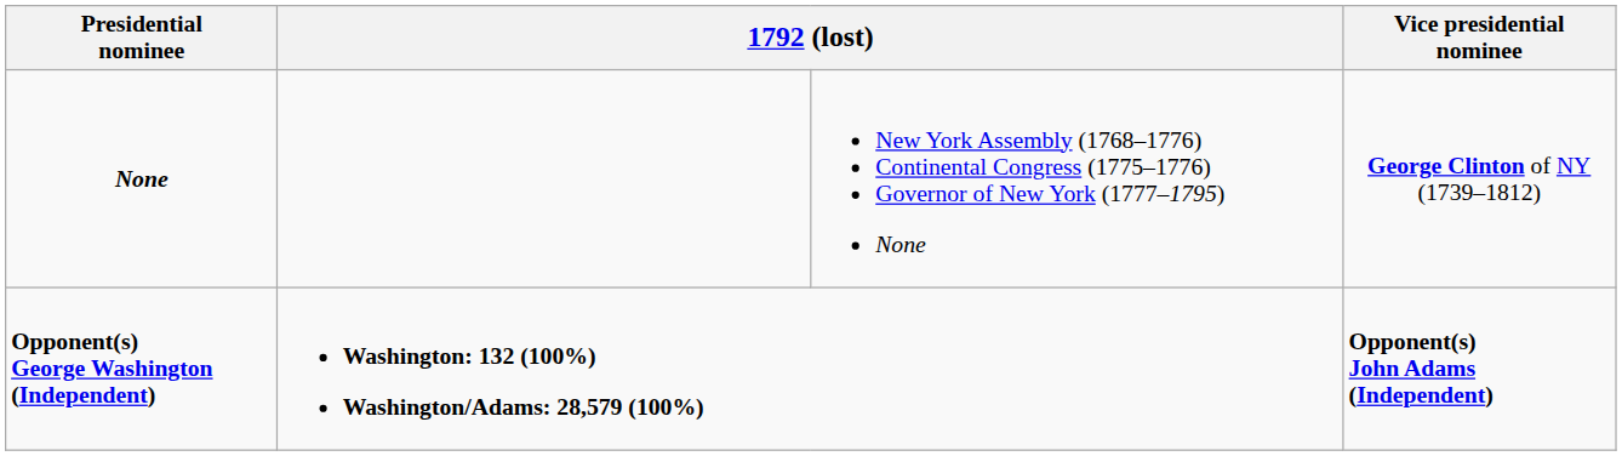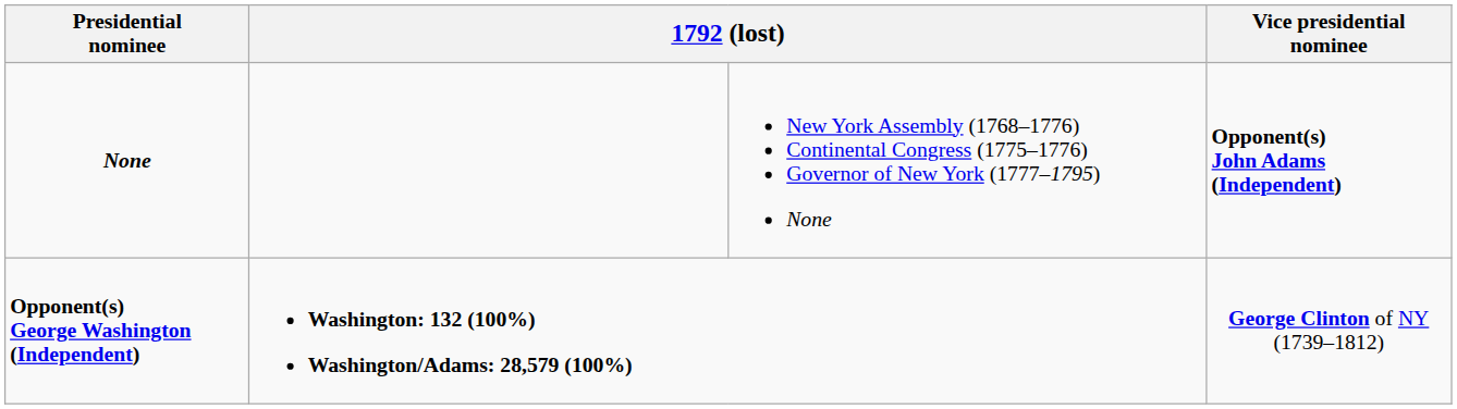 <table class="wikitable">
 <tr>
 <th width=175>Presidential<br>nominee</th>
 <th colspan=2><big><a href='#'>1792</a> (lost)</big></th>
 <th width=175>Vice presidential<br>nominee</th>
 </tr>
 <tr>
 <td style="text-align:center;"><strong><em>None</em></strong></td>
 <td width=350></td>
 <td width=350><br><ul><li><a href='#'>New York Assembly</a> (1768–1776)</li><li><a href='#'>Continental Congress</a> (1775–1776)</li><li><a href='#'>Governor of New York</a> (1777–<em>1795</em>)</li></ul><ul><li><em>None</em></li></ul></td>
-<td style="text-align:center;"><strong><a href='#'>George Clinton</a></strong> of <a href='#'>NY</a><br>(1739–1812)<br></td>
+<td><strong>Opponent(s)</strong><br><strong><a href='#'>John Adams</a> (<a href='#'>Independent</a>)</strong></td>
 </tr>
 <tr>
 <td><strong>Opponent(s)</strong><br><strong><a href='#'>George Washington</a> (<a href='#'>Independent</a>)</strong></td>
 <td colspan=2><br><ul><li><strong>Washington: 132 (100%)</strong></li></ul><ul><li><strong>Washington/Adams: 28,579 (100%)</strong></li></ul></td>
-<td><strong>Opponent(s)</strong><br><strong><a href='#'>John Adams</a> (<a href='#'>Independent</a>)</strong></td>
+<td style="text-align:center;"><strong><a href='#'>George Clinton</a></strong> of <a href='#'>NY</a><br>(1739–1812)<br></td>
 </tr>
 </table>
